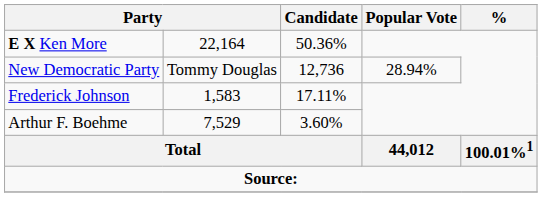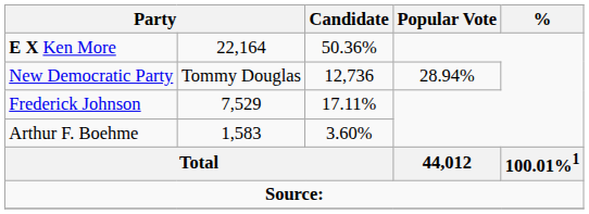 <table class="wikitable">
 <tr>
 <th colspan="2">Party</th>
 <th>Candidate</th>
 <th>Popular Vote</th>
 <th>%</th>
 </tr>
 <tr>
 <td><strong>E</strong> <strong>X</strong> <a href='#'>Ken More</a></td>
 <td align=center>22,164</td>
 <td align=center>50.36%</td>
 </tr>
 <tr>
 <td><a href='#'>New Democratic Party</a></td>
 <td>Tommy Douglas</td>
 <td align=center>12,736</td>
 <td align=center>28.94%</td>
 </tr>
 <tr>
 <td><a href='#'>Frederick Johnson</a></td>
-<td align=center>1,583</td>
+<td align=center>7,529</td>
 <td align=center>17.11%</td>
 </tr>
 <tr>
 <td>Arthur F. Boehme</td>
-<td align=center>7,529</td>
+<td align=center>1,583</td>
 <td align=center>3.60%</td>
 </tr>
 <tr>
 <th colspan=3>Total</th>
 <th>44,012</th>
 <th>100.01%<sup>1</sup></th>
 </tr>
 <tr>
 <td align="center" colspan=5><strong>Source:</strong> </td>
 </tr>
 <tr>
 </tr>
 </table>
